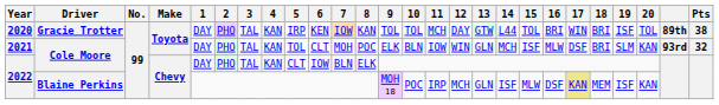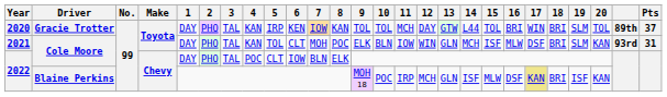 <table class="wikitable" style="text-align:center; font-size:75%">
 <tr>
 <th>Year</th>
 <th>Driver</th>
 <th>No.</th>
 <th>Make</th>
 <th>1</th>
 <th>2</th>
 <th>3</th>
 <th>4</th>
 <th>5</th>
 <th>6</th>
 <th>7</th>
 <th>8</th>
 <th>9</th>
 <th>10</th>
 <th>11</th>
 <th>12</th>
 <th>13</th>
 <th>14</th>
 <th>15</th>
 <th>16</th>
 <th>17</th>
 <th>18</th>
 <th>19</th>
 <th>20</th>
 <th></th>
 <th>Pts</th>
 </tr>
 <tr>
 <th><a href='#'>2020</a></th>
 <th><a href='#'>Gracie Trotter</a></th>
 <th rowspan=4>99</th>
 <th rowspan=2><a href='#'>Toyota</a></th>
 <td><a href='#'>DAY</a></td>
 <td style="background:#EFCFFF;"><a href='#'>PHO</a><br></td>
 <td><a href='#'>TAL</a></td>
 <td><a href='#'>KAN</a></td>
 <td><a href='#'>IRP</a></td>
 <td><a href='#'>KEN</a></td>
 <td style="background:#FFDF9F;"><a href='#'>IOW</a><br></td>
 <td><a href='#'>KAN</a></td>
 <td><a href='#'>TOL</a></td>
 <td><a href='#'>TOL</a></td>
 <td><a href='#'>MCH</a></td>
 <td><a href='#'>DAY</a></td>
 <td style="background:#DFFFDF;"><a href='#'>GTW</a><br></td>
 <td><a href='#'>L44</a></td>
 <td><a href='#'>TOL</a></td>
 <td><a href='#'>BRI</a></td>
 <td><a href='#'>WIN</a></td>
 <td><a href='#'>BRI</a></td>
-<td><a href='#'>ISF</a></td>
+<td><a href='#'>SLM</a></td>
 <td><a href='#'>TOL</a></td>
 <th>89th</th>
-<th>38</th>
+<th>37</th>
 </tr>
 <tr>
 <th><a href='#'>2021</a></th>
 <th rowspan=2><a href='#'>Cole Moore</a></th>
 <td><a href='#'>DAY</a></td>
 <td style="background:#DFFFDF;"><a href='#'>PHO</a><br></td>
 <td><a href='#'>TAL</a></td>
 <td><a href='#'>KAN</a></td>
 <td><a href='#'>TOL</a></td>
 <td><a href='#'>CLT</a></td>
 <td><a href='#'>MOH</a></td>
 <td><a href='#'>POC</a></td>
 <td><a href='#'>ELK</a></td>
 <td><a href='#'>BLN</a></td>
 <td><a href='#'>IOW</a></td>
 <td><a href='#'>WIN</a></td>
 <td><a href='#'>GLN</a></td>
 <td><a href='#'>MCH</a></td>
 <td><a href='#'>ISF</a></td>
 <td><a href='#'>MLW</a></td>
 <td><a href='#'>DSF</a></td>
 <td><a href='#'>BRI</a></td>
 <td><a href='#'>SLM</a></td>
 <td><a href='#'>KAN</a></td>
 <th>93rd</th>
-<th>32</th>
+<th>31</th>
 </tr>
 <tr>
 <th rowspan=2><a href='#'>2022</a></th>
 <th rowspan=2><a href='#'>Chevy</a></th>
 <td><a href='#'>DAY</a></td>
 <td style="background:#DFFFDF;"><a href='#'>PHO</a><br></td>
 <td><a href='#'>TAL</a></td>
-<td><a href='#'>KAN</a></td>
+<td><a href='#'>POC</a></td>
 <td><a href='#'>CLT</a></td>
 <td><a href='#'>IOW</a></td>
 <td><a href='#'>BLN</a></td>
 <td><a href='#'>ELK</a></td>
 <td colspan=12></td>
 <th rowspan=2></th>
 <th rowspan=2></th>
 </tr>
 <tr>
 <th><a href='#'>Blaine Perkins</a></th>
 <td colspan=8></td>
 <td style="background:#EFCFFF;"><a href='#'>MOH</a><br><small>18</small></td>
 <td><a href='#'>POC</a></td>
 <td><a href='#'>IRP</a></td>
 <td><a href='#'>MCH</a></td>
 <td><a href='#'>GLN</a></td>
 <td><a href='#'>ISF</a></td>
 <td><a href='#'>MLW</a></td>
 <td><a href='#'>DSF</a></td>
 <td style="background: khaki;"><a href='#'>KAN</a></td>
-<td><a href='#'>MEM</a></td>
+<td><a href='#'>BRI</a></td>
 <td><a href='#'>ISF</a></td>
 <td><a href='#'>KAN</a></td>
 </tr>
 </table>
